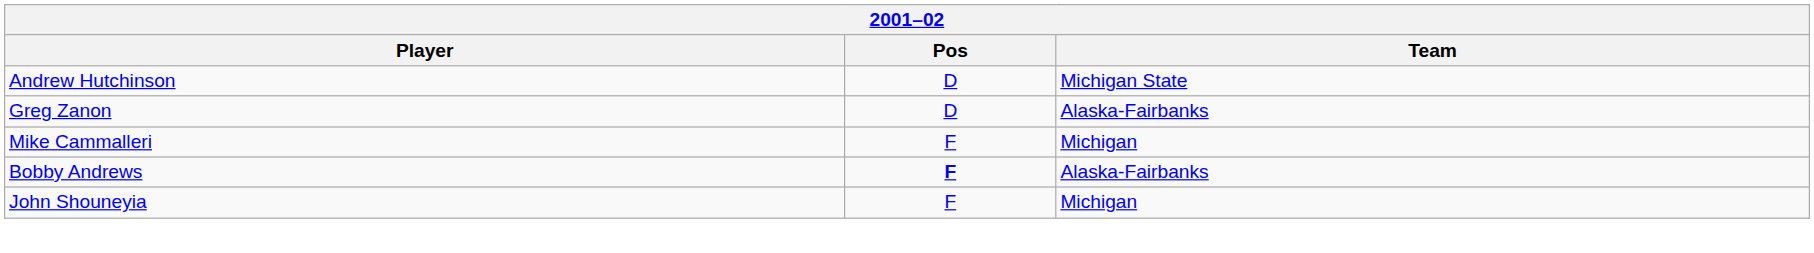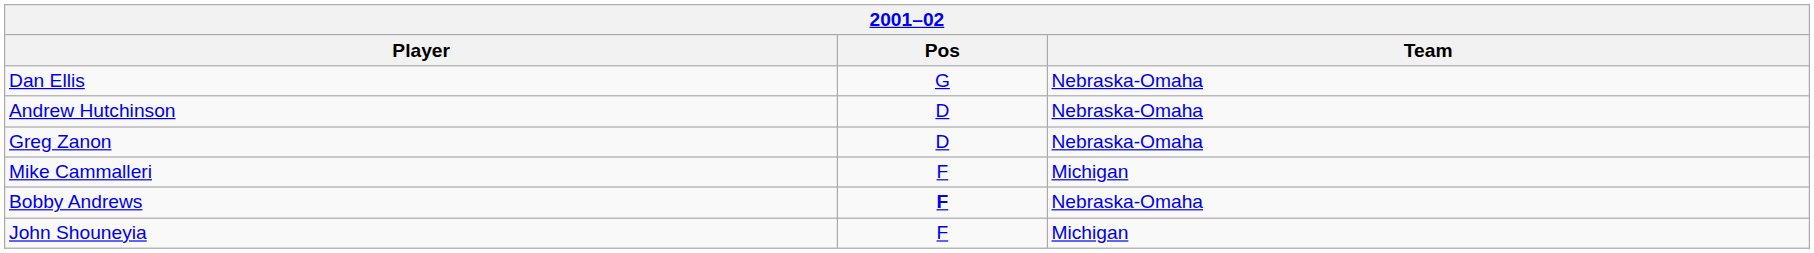 <table class="wikitable" width=95%>
 <tr>
 <th colspan=3><a href='#'>2001–02</a></th>
 </tr>
 <tr>
 <th>Player</th>
 <th>Pos</th>
 <th>Team</th>
 </tr>
 <tr>
+<td><a href='#'>Dan Ellis</a></td>
+<td style="text-align:center;"><a href='#'>G</a></td>
+<td><a href='#'>Nebraska-Omaha</a></td>
+</tr>
+<tr>
 <td><a href='#'>Andrew Hutchinson</a></td>
 <td style="text-align:center;"><a href='#'>D</a></td>
-<td><a href='#'>Michigan State</a></td>
+<td><a href='#'>Nebraska-Omaha</a></td>
 </tr>
 <tr>
 <td><a href='#'>Greg Zanon</a></td>
 <td style="text-align:center;"><a href='#'>D</a></td>
-<td><a href='#'>Alaska-Fairbanks</a></td>
+<td><a href='#'>Nebraska-Omaha</a></td>
 </tr>
 <tr>
 <td><a href='#'>Mike Cammalleri</a></td>
 <td style="text-align:center;"><a href='#'>F</a></td>
 <td><a href='#'>Michigan</a></td>
 </tr>
 <tr>
 <td><a href='#'>Bobby Andrews</a></td>
 <td style="text-align:center;"><strong><a href='#'>F</a></strong></td>
-<td><a href='#'>Alaska-Fairbanks</a></td>
+<td><a href='#'>Nebraska-Omaha</a></td>
 </tr>
 <tr>
 <td><a href='#'>John Shouneyia</a></td>
 <td style="text-align:center;"><a href='#'>F</a></td>
 <td><a href='#'>Michigan</a></td>
 </tr>
 </table>
